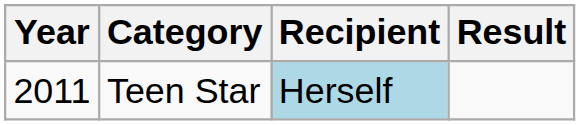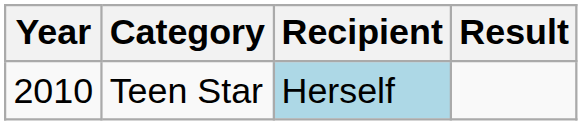 <table class="wikitable">
 <tr>
 <th>Year</th>
 <th>Category</th>
 <th>Recipient</th>
 <th>Result</th>
 </tr>
 <tr>
-<td>2011</td>
+<td>2010</td>
 <td>Teen Star</td>
 <td style="background: lightblue;">Herself</td>
 <td></td>
 </tr>
 </table>
